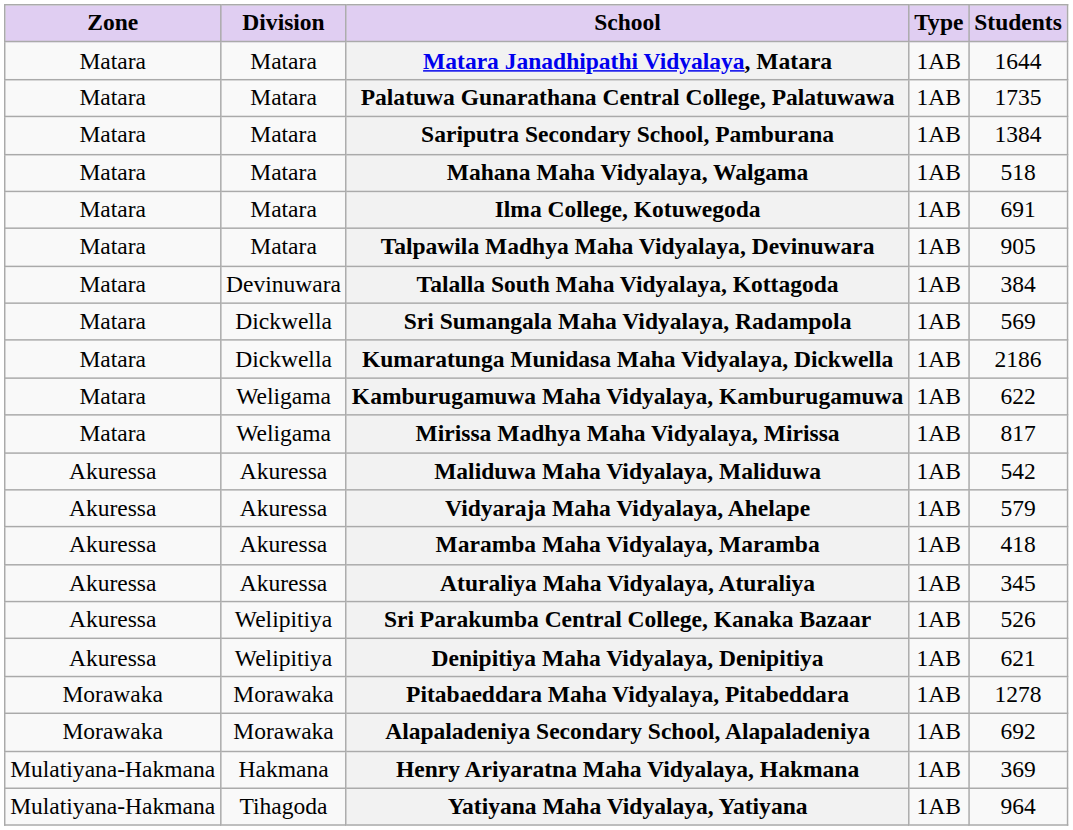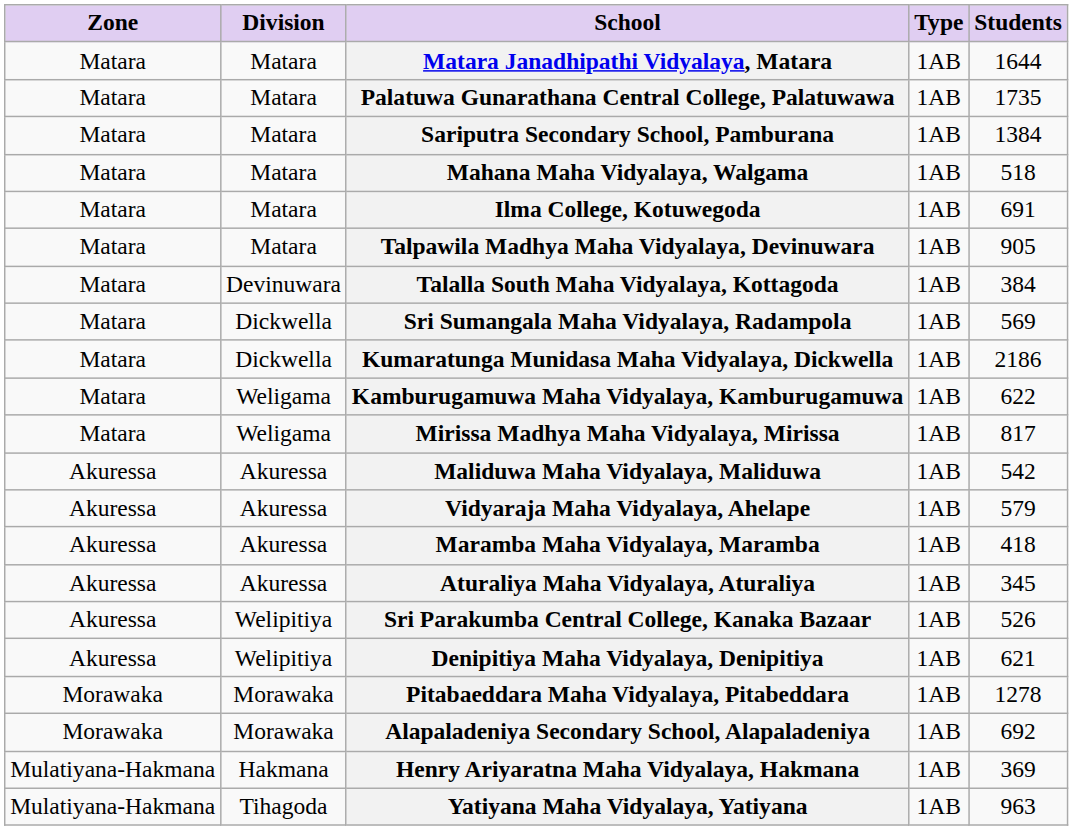 <table class="wikitable sortable" style="text-align:center; font-size:100%">
 <tr valign=bottom>
 <th style="background-color:#E0CEF2;">Zone</th>
 <th style="background-color:#E0CEF2;">Division</th>
 <th style="background-color:#E0CEF2;">School</th>
 <th style="background-color:#E0CEF2;">Type</th>
 <th style="background-color:#E0CEF2;">Students</th>
 </tr>
 <tr>
 <td>Matara</td>
 <td>Matara</td>
 <th><a href='#'>Matara Janadhipathi Vidyalaya</a>, Matara</th>
 <td>1AB</td>
 <td>1644</td>
 </tr>
 <tr>
 <td>Matara</td>
 <td>Matara</td>
 <th>Palatuwa Gunarathana Central College, Palatuwawa</th>
 <td>1AB</td>
 <td>1735</td>
 </tr>
 <tr>
 <td>Matara</td>
 <td>Matara</td>
 <th>Sariputra Secondary School, Pamburana</th>
 <td>1AB</td>
 <td>1384</td>
 </tr>
 <tr>
 <td>Matara</td>
 <td>Matara</td>
 <th>Mahana Maha Vidyalaya, Walgama</th>
 <td>1AB</td>
 <td>518</td>
 </tr>
 <tr>
 <td>Matara</td>
 <td>Matara</td>
 <th>Ilma College, Kotuwegoda</th>
 <td>1AB</td>
 <td>691</td>
 </tr>
 <tr>
 <td>Matara</td>
 <td>Matara</td>
 <th>Talpawila Madhya Maha Vidyalaya, Devinuwara</th>
 <td>1AB</td>
 <td>905</td>
 </tr>
 <tr>
 <td>Matara</td>
 <td>Devinuwara</td>
 <th>Talalla South Maha Vidyalaya, Kottagoda</th>
 <td>1AB</td>
 <td>384</td>
 </tr>
 <tr>
 <td>Matara</td>
 <td>Dickwella</td>
 <th>Sri Sumangala Maha Vidyalaya, Radampola</th>
 <td>1AB</td>
 <td>569</td>
 </tr>
 <tr>
 <td>Matara</td>
 <td>Dickwella</td>
 <th>Kumaratunga Munidasa Maha Vidyalaya, Dickwella</th>
 <td>1AB</td>
 <td>2186</td>
 </tr>
 <tr>
 <td>Matara</td>
 <td>Weligama</td>
 <th>Kamburugamuwa Maha Vidyalaya, Kamburugamuwa</th>
 <td>1AB</td>
 <td>622</td>
 </tr>
 <tr>
 <td>Matara</td>
 <td>Weligama</td>
 <th>Mirissa Madhya Maha Vidyalaya, Mirissa</th>
 <td>1AB</td>
 <td>817</td>
 </tr>
 <tr>
 <td>Akuressa</td>
 <td>Akuressa</td>
 <th>Maliduwa Maha Vidyalaya, Maliduwa</th>
 <td>1AB</td>
 <td>542</td>
 </tr>
 <tr>
 <td>Akuressa</td>
 <td>Akuressa</td>
 <th>Vidyaraja Maha Vidyalaya, Ahelape</th>
 <td>1AB</td>
 <td>579</td>
 </tr>
 <tr>
 <td>Akuressa</td>
 <td>Akuressa</td>
 <th>Maramba Maha Vidyalaya, Maramba</th>
 <td>1AB</td>
 <td>418</td>
 </tr>
 <tr>
 <td>Akuressa</td>
 <td>Akuressa</td>
 <th>Aturaliya Maha Vidyalaya, Aturaliya</th>
 <td>1AB</td>
 <td>345</td>
 </tr>
 <tr>
 <td>Akuressa</td>
 <td>Welipitiya</td>
 <th>Sri Parakumba Central College, Kanaka Bazaar</th>
 <td>1AB</td>
 <td>526</td>
 </tr>
 <tr>
 <td>Akuressa</td>
 <td>Welipitiya</td>
 <th>Denipitiya Maha Vidyalaya, Denipitiya</th>
 <td>1AB</td>
 <td>621</td>
 </tr>
 <tr>
 <td>Morawaka</td>
 <td>Morawaka</td>
 <th>Pitabaeddara Maha Vidyalaya, Pitabeddara</th>
 <td>1AB</td>
 <td>1278</td>
 </tr>
 <tr>
 <td>Morawaka</td>
 <td>Morawaka</td>
 <th>Alapaladeniya Secondary School, Alapaladeniya</th>
 <td>1AB</td>
 <td>692</td>
 </tr>
 <tr>
 <td>Mulatiyana-Hakmana</td>
 <td>Hakmana</td>
 <th>Henry Ariyaratna Maha Vidyalaya, Hakmana</th>
 <td>1AB</td>
 <td>369</td>
 </tr>
 <tr>
 <td>Mulatiyana-Hakmana</td>
 <td>Tihagoda</td>
 <th>Yatiyana Maha Vidyalaya, Yatiyana</th>
 <td>1AB</td>
-<td>964</td>
+<td>963</td>
 </tr>
 </table>
